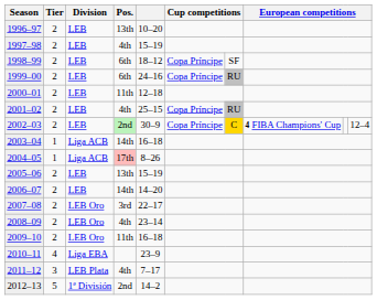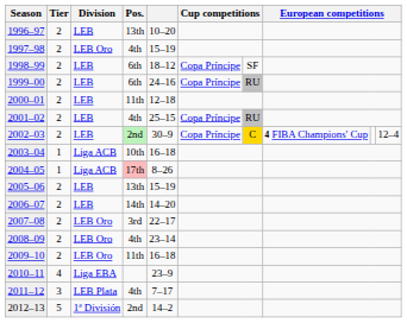 <table class="wikitable" style="font-size:85%; text-align:center">
 <tr>
 <th>Season</th>
 <th>Tier</th>
 <th>Division</th>
 <th>Pos.</th>
 <th></th>
 <th colspan=2>Cup competitions</th>
 <th colspan=3><a href='#'>European competitions</a></th>
 </tr>
 <tr>
 <td bgcolor=#efefef><a href='#'>1996–97</a></td>
 <td>2</td>
 <td align=left><a href='#'>LEB</a></td>
 <td>13th</td>
 <td>10–20</td>
 <td colspan=2></td>
 <td colspan=3></td>
 </tr>
 <tr>
 <td bgcolor=#efefef><a href='#'>1997–98</a></td>
 <td>2</td>
-<td align=left><a href='#'>LEB</a></td>
+<td align=left><a href='#'>LEB Oro</a></td>
 <td>4th</td>
 <td>15–19</td>
 <td colspan=2></td>
 <td colspan=3></td>
 </tr>
 <tr>
 <td bgcolor=#efefef><a href='#'>1998–99</a></td>
 <td>2</td>
 <td align=left><a href='#'>LEB</a></td>
 <td>6th</td>
 <td>18–12</td>
 <td align=left><a href='#'>Copa Príncipe</a></td>
 <td>SF</td>
 <td colspan=3></td>
 </tr>
 <tr>
 <td bgcolor=#efefef><a href='#'>1999–00</a></td>
 <td>2</td>
 <td align=left><a href='#'>LEB</a></td>
 <td>6th</td>
 <td>24–16</td>
 <td align=left><a href='#'>Copa Príncipe</a></td>
 <td bgcolor=silver>RU</td>
 <td colspan=3></td>
 </tr>
 <tr>
 <td bgcolor=#efefef><a href='#'>2000–01</a></td>
 <td>2</td>
 <td align=left><a href='#'>LEB</a></td>
 <td>11th</td>
 <td>12–18</td>
 <td colspan=2></td>
 <td colspan=3></td>
 </tr>
 <tr>
 <td bgcolor=#efefef><a href='#'>2001–02</a></td>
 <td>2</td>
 <td align=left><a href='#'>LEB</a></td>
 <td>4th</td>
 <td>25–15</td>
 <td align=left><a href='#'>Copa Príncipe</a></td>
 <td bgcolor=silver>RU</td>
 <td colspan=3></td>
 </tr>
 <tr>
 <td bgcolor=#efefef><a href='#'>2002–03</a></td>
 <td>2</td>
 <td align=left><a href='#'>LEB</a></td>
 <td bgcolor=#BBF3BB>2nd</td>
 <td>30–9</td>
 <td align=left><a href='#'>Copa Príncipe</a></td>
 <td bgcolor=gold>C</td>
 <td align=left><small><strong>4</strong></small> <a href='#'>FIBA Champions' Cup</a></td>
 <td></td>
 <td>12–4</td>
 </tr>
 <tr>
 <td bgcolor=#efefef><a href='#'>2003–04</a></td>
 <td>1</td>
 <td align=left><a href='#'>Liga ACB</a></td>
-<td>14th</td>
+<td>10th</td>
 <td>16–18</td>
 <td colspan=2></td>
 <td colspan=3></td>
 </tr>
 <tr>
 <td bgcolor=#efefef><a href='#'>2004–05</a></td>
 <td>1</td>
 <td align=left><a href='#'>Liga ACB</a></td>
 <td bgcolor=#FFBBBB>17th</td>
 <td>8–26</td>
 <td colspan=2></td>
 <td colspan=3></td>
 </tr>
 <tr>
 <td bgcolor=#efefef><a href='#'>2005–06</a></td>
 <td>2</td>
 <td align=left><a href='#'>LEB</a></td>
 <td>13th</td>
 <td>15–19</td>
 <td colspan=2></td>
 <td colspan=3></td>
 </tr>
 <tr>
 <td bgcolor=#efefef><a href='#'>2006–07</a></td>
 <td>2</td>
 <td align=left><a href='#'>LEB</a></td>
 <td>14th</td>
 <td>14–20</td>
 <td colspan=2></td>
 <td colspan=3></td>
 </tr>
 <tr>
 <td bgcolor=#efefef><a href='#'>2007–08</a></td>
 <td>2</td>
 <td align=left><a href='#'>LEB Oro</a></td>
 <td>3rd</td>
 <td>22–17</td>
 <td colspan=2></td>
 <td colspan=3></td>
 </tr>
 <tr>
 <td bgcolor=#efefef><a href='#'>2008–09</a></td>
 <td>2</td>
 <td align=left><a href='#'>LEB Oro</a></td>
 <td>4th</td>
 <td>23–14</td>
 <td colspan=2></td>
 <td colspan=3></td>
 </tr>
 <tr>
 <td bgcolor=#efefef><a href='#'>2009–10</a></td>
 <td>2</td>
 <td align=left><a href='#'>LEB Oro</a></td>
 <td>11th</td>
 <td>16–18</td>
 <td colspan=2></td>
 <td colspan=3></td>
 </tr>
 <tr>
 <td bgcolor=#efefef><a href='#'>2010–11</a></td>
 <td>4</td>
 <td align=left><a href='#'>Liga EBA</a></td>
 <td></td>
 <td>23–9</td>
 <td colspan=2></td>
 <td colspan=3></td>
 </tr>
 <tr>
 <td bgcolor=#efefef><a href='#'>2011–12</a></td>
 <td>3</td>
 <td align=left><a href='#'>LEB Plata</a></td>
 <td>4th</td>
 <td>7–17</td>
 <td colspan=2></td>
 <td colspan=3></td>
 </tr>
 <tr>
 <td bgcolor=#efefef>2012–13</td>
 <td>5</td>
 <td align=left><a href='#'>1ª División</a></td>
 <td>2nd</td>
 <td>14–2</td>
 <td colspan=2></td>
 <td colspan=3></td>
 </tr>
 </table>
